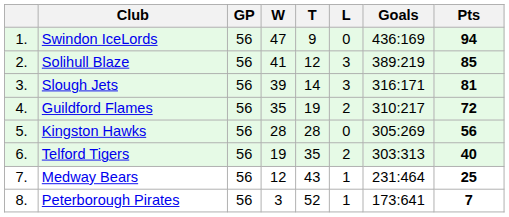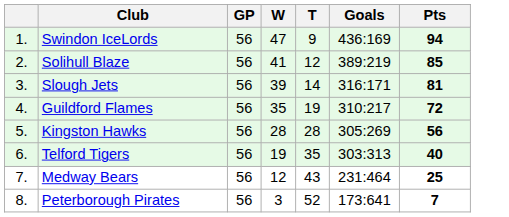 <table class="wikitable">
 <tr>
 <th width="30"></th>
 <th width="200">Club</th>
 <th width="30">GP</th>
 <th width="30">W</th>
 <th width="30">T</th>
-<th width="30">L</th>
 <th width="70">Goals</th>
 <th width="70">Pts</th>
 </tr>
 <tr bgcolor="#e6fae6" align="center">
 <td>1.</td>
 <td align="left"><a href='#'>Swindon IceLords</a></td>
 <td>56</td>
 <td>47</td>
 <td>9</td>
-<td>0</td>
 <td>436:169</td>
 <td><strong>94</strong></td>
 </tr>
 <tr bgcolor="#e6fae6" align="center">
 <td>2.</td>
 <td align="left"><a href='#'>Solihull Blaze</a></td>
 <td>56</td>
 <td>41</td>
 <td>12</td>
-<td>3</td>
 <td>389:219</td>
 <td><strong>85</strong></td>
 </tr>
 <tr bgcolor="#e6fae6" align="center">
 <td>3.</td>
 <td align="left"><a href='#'>Slough Jets</a></td>
 <td>56</td>
 <td>39</td>
 <td>14</td>
-<td>3</td>
 <td>316:171</td>
 <td><strong>81</strong></td>
 </tr>
 <tr bgcolor="#e6fae6" align="center">
 <td>4.</td>
 <td align="left"><a href='#'>Guildford Flames</a></td>
 <td>56</td>
 <td>35</td>
 <td>19</td>
-<td>2</td>
 <td>310:217</td>
 <td><strong>72</strong></td>
 </tr>
 <tr bgcolor="#e6fae6" align="center">
 <td>5.</td>
 <td align="left"><a href='#'>Kingston Hawks</a></td>
 <td>56</td>
 <td>28</td>
 <td>28</td>
-<td>0</td>
 <td>305:269</td>
 <td><strong>56</strong></td>
 </tr>
 <tr bgcolor="#e6fae6" align="center">
 <td>6.</td>
 <td align="left"><a href='#'>Telford Tigers</a></td>
 <td>56</td>
 <td>19</td>
 <td>35</td>
-<td>2</td>
 <td>303:313</td>
 <td><strong>40</strong></td>
 </tr>
 <tr bgcolor="#FFFFFF" align="center">
 <td>7.</td>
 <td align="left"><a href='#'>Medway Bears</a></td>
 <td>56</td>
 <td>12</td>
 <td>43</td>
-<td>1</td>
 <td>231:464</td>
 <td><strong>25</strong></td>
 </tr>
 <tr bgcolor="#FFFFFF" align="center">
 <td>8.</td>
 <td align="left"><a href='#'>Peterborough Pirates</a></td>
 <td>56</td>
 <td>3</td>
 <td>52</td>
-<td>1</td>
 <td>173:641</td>
 <td><strong>7</strong></td>
 </tr>
 </table>
